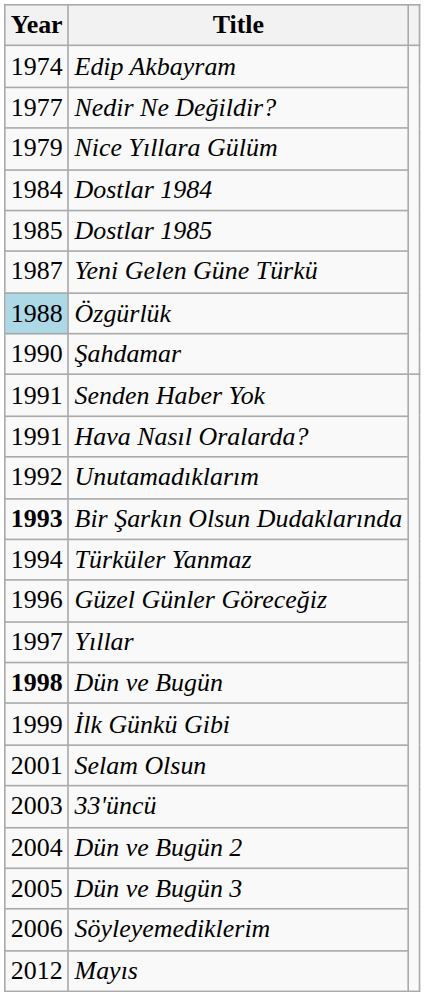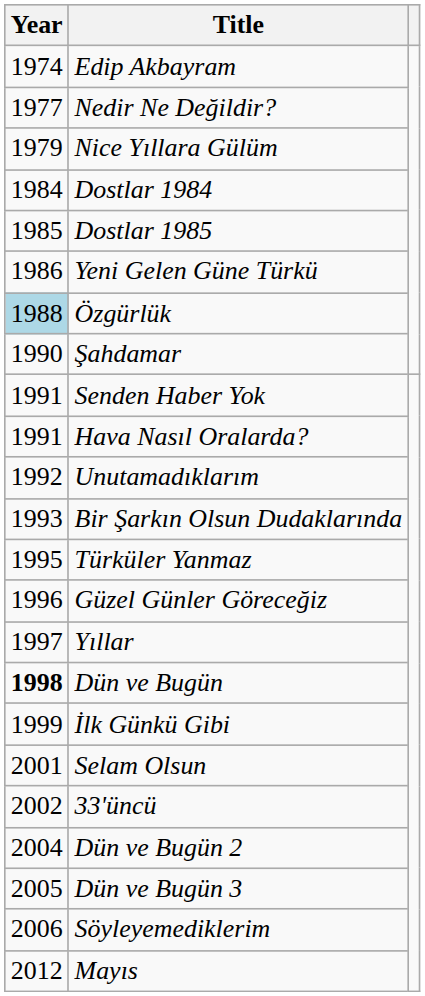 <table class="wikitable sortable">
 <tr>
 <th>Year</th>
 <th>Title</th>
 <th></th>
 </tr>
 <tr>
 <td>1974</td>
 <td><em>Edip Akbayram</em></td>
 <td rowspan="8"></td>
 </tr>
 <tr>
 <td>1977</td>
 <td><em>Nedir Ne Değildir?</em></td>
 </tr>
 <tr>
 <td>1979</td>
 <td><em>Nice Yıllara Gülüm</em></td>
 </tr>
 <tr>
 <td>1984</td>
 <td><em>Dostlar 1984</em></td>
 </tr>
 <tr>
 <td>1985</td>
 <td><em>Dostlar 1985</em></td>
 </tr>
 <tr>
-<td>1987</td>
+<td>1986</td>
 <td><em>Yeni Gelen Güne Türkü</em></td>
 </tr>
 <tr>
 <td style="background: lightblue;">1988</td>
 <td><em>Özgürlük</em></td>
 </tr>
 <tr>
 <td>1990</td>
 <td><em>Şahdamar</em></td>
 </tr>
 <tr>
 <td>1991</td>
 <td><em>Senden Haber Yok</em></td>
 <td rowspan="15"></td>
 </tr>
 <tr>
 <td>1991</td>
 <td><em>Hava Nasıl Oralarda?</em></td>
 </tr>
 <tr>
 <td>1992</td>
 <td><em>Unutamadıklarım</em></td>
 </tr>
 <tr>
-<td><strong>1993</strong></td>
+<td>1993</td>
 <td><em>Bir Şarkın Olsun Dudaklarında</em></td>
 </tr>
 <tr>
-<td>1994</td>
+<td>1995</td>
 <td><em>Türküler Yanmaz</em></td>
 </tr>
 <tr>
 <td>1996</td>
 <td><em>Güzel Günler Göreceğiz</em></td>
 </tr>
 <tr>
 <td>1997</td>
 <td><em>Yıllar</em></td>
 </tr>
 <tr>
 <td><strong>1998</strong></td>
 <td><em>Dün ve Bugün</em></td>
 </tr>
 <tr>
 <td>1999</td>
 <td><em>İlk Günkü Gibi</em></td>
 </tr>
 <tr>
 <td>2001</td>
 <td><em>Selam Olsun</em></td>
 </tr>
 <tr>
-<td>2003</td>
+<td>2002</td>
 <td><em>33'üncü</em></td>
 </tr>
 <tr>
 <td>2004</td>
 <td><em>Dün ve Bugün 2</em></td>
 </tr>
 <tr>
 <td>2005</td>
 <td><em>Dün ve Bugün 3</em></td>
 </tr>
 <tr>
 <td>2006</td>
 <td><em>Söyleyemediklerim</em></td>
 </tr>
 <tr>
 <td>2012</td>
 <td><em>Mayıs</em></td>
 </tr>
 </table>
